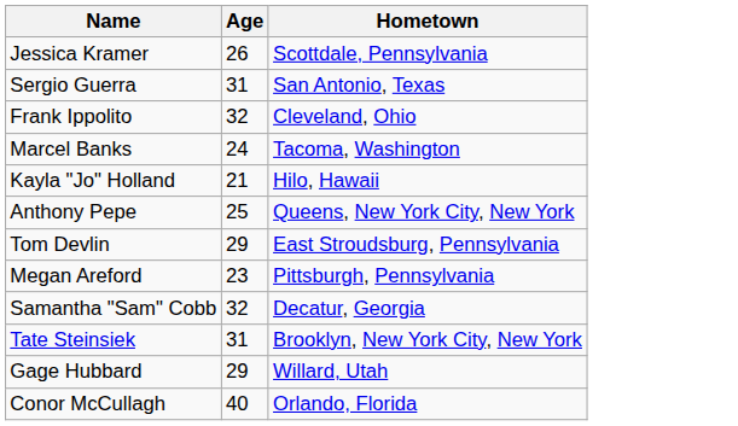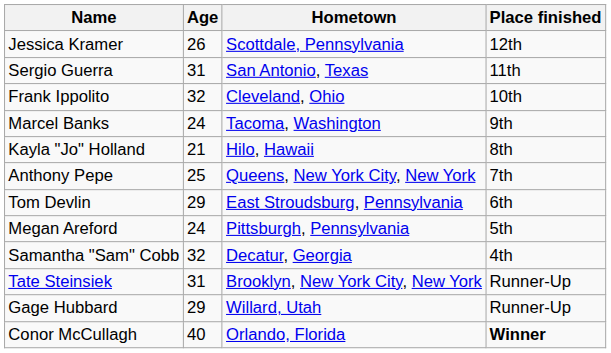 <table class="wikitable sortable">
 <tr>
 <th>Name</th>
 <th>Age</th>
 <th>Hometown</th>
+<th>Place finished</th>
 </tr>
 <tr>
 <td>Jessica Kramer</td>
 <td>26</td>
 <td><a href='#'>Scottdale, Pennsylvania</a></td>
+<td>12th</td>
 </tr>
 <tr>
 <td>Sergio Guerra</td>
 <td>31</td>
 <td><a href='#'>San Antonio</a>, <a href='#'>Texas</a></td>
+<td>11th</td>
 </tr>
 <tr>
 <td>Frank Ippolito</td>
 <td>32</td>
 <td><a href='#'>Cleveland</a>, <a href='#'>Ohio</a></td>
+<td>10th</td>
 </tr>
 <tr>
 <td>Marcel Banks</td>
 <td>24</td>
 <td><a href='#'>Tacoma</a>, <a href='#'>Washington</a></td>
+<td>9th</td>
 </tr>
 <tr>
 <td>Kayla "Jo" Holland</td>
 <td>21</td>
 <td><a href='#'>Hilo</a>, <a href='#'>Hawaii</a></td>
+<td>8th</td>
 </tr>
 <tr>
 <td>Anthony Pepe</td>
 <td>25</td>
 <td><a href='#'>Queens</a>, <a href='#'>New York City</a>, <a href='#'>New York</a></td>
+<td>7th</td>
 </tr>
 <tr>
 <td>Tom Devlin</td>
 <td>29</td>
 <td><a href='#'>East Stroudsburg</a>, <a href='#'>Pennsylvania</a></td>
+<td>6th</td>
 </tr>
 <tr>
 <td>Megan Areford</td>
-<td>23</td>
+<td>24</td>
 <td><a href='#'>Pittsburgh</a>, <a href='#'>Pennsylvania</a></td>
+<td>5th</td>
 </tr>
 <tr>
 <td>Samantha "Sam" Cobb</td>
 <td>32</td>
 <td><a href='#'>Decatur</a>, <a href='#'>Georgia</a></td>
+<td>4th</td>
 </tr>
 <tr>
 <td><a href='#'>Tate Steinsiek</a></td>
 <td>31</td>
 <td><a href='#'>Brooklyn</a>, <a href='#'>New York City</a>, <a href='#'>New York</a></td>
+<td>Runner-Up</td>
 </tr>
 <tr>
 <td>Gage Hubbard</td>
 <td>29</td>
 <td><a href='#'>Willard, Utah</a></td>
+<td>Runner-Up</td>
 </tr>
 <tr>
 <td>Conor McCullagh</td>
 <td>40</td>
 <td><a href='#'>Orlando, Florida</a></td>
+<td><strong>Winner</strong></td>
 </tr>
 </table>
